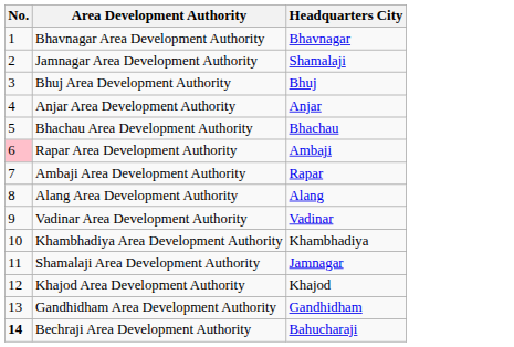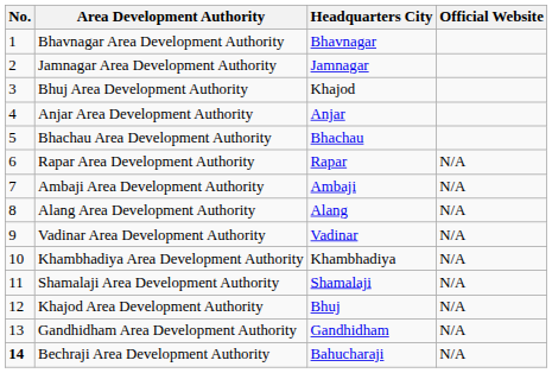 <table class="wikitable">
 <tr>
 <th>No.</th>
 <th>Area Development Authority</th>
 <th>Headquarters City</th>
+<th>Official Website</th>
 </tr>
 <tr>
 <td>1</td>
 <td>Bhavnagar Area Development Authority</td>
 <td><a href='#'>Bhavnagar</a></td>
+<td></td>
 </tr>
 <tr>
 <td>2</td>
 <td>Jamnagar Area Development Authority</td>
-<td><a href='#'>Shamalaji</a></td>
+<td><a href='#'>Jamnagar</a></td>
+<td></td>
 </tr>
 <tr>
 <td>3</td>
 <td>Bhuj Area Development Authority</td>
-<td><a href='#'>Bhuj</a></td>
+<td>Khajod</td>
+<td></td>
 </tr>
 <tr>
 <td>4</td>
 <td>Anjar Area Development Authority</td>
 <td><a href='#'>Anjar</a></td>
+<td></td>
 </tr>
 <tr>
 <td>5</td>
 <td>Bhachau Area Development Authority</td>
 <td><a href='#'>Bhachau</a></td>
+<td></td>
 </tr>
 <tr>
-<td style="background: pink;">6</td>
+<td>6</td>
 <td>Rapar Area Development Authority</td>
-<td><a href='#'>Ambaji</a></td>
+<td><a href='#'>Rapar</a></td>
+<td>N/A</td>
 </tr>
 <tr>
 <td>7</td>
 <td>Ambaji Area Development Authority</td>
-<td><a href='#'>Rapar</a></td>
+<td><a href='#'>Ambaji</a></td>
+<td>N/A</td>
 </tr>
 <tr>
 <td>8</td>
 <td>Alang Area Development Authority</td>
 <td><a href='#'>Alang</a></td>
+<td>N/A</td>
 </tr>
 <tr>
 <td>9</td>
 <td>Vadinar Area Development Authority</td>
 <td><a href='#'>Vadinar</a></td>
+<td>N/A</td>
 </tr>
 <tr>
 <td>10</td>
 <td>Khambhadiya Area Development Authority</td>
 <td>Khambhadiya</td>
+<td>N/A</td>
 </tr>
 <tr>
 <td>11</td>
 <td>Shamalaji Area Development Authority</td>
-<td><a href='#'>Jamnagar</a></td>
+<td><a href='#'>Shamalaji</a></td>
+<td>N/A</td>
 </tr>
 <tr>
 <td>12</td>
 <td>Khajod Area Development Authority</td>
-<td>Khajod</td>
+<td><a href='#'>Bhuj</a></td>
+<td>N/A</td>
 </tr>
 <tr>
 <td>13</td>
 <td>Gandhidham Area Development Authority</td>
 <td><a href='#'>Gandhidham</a></td>
+<td>N/A</td>
 </tr>
 <tr>
 <td><strong>14</strong></td>
 <td>Bechraji Area Development Authority</td>
 <td><a href='#'>Bahucharaji</a></td>
+<td>N/A</td>
 </tr>
 </table>
